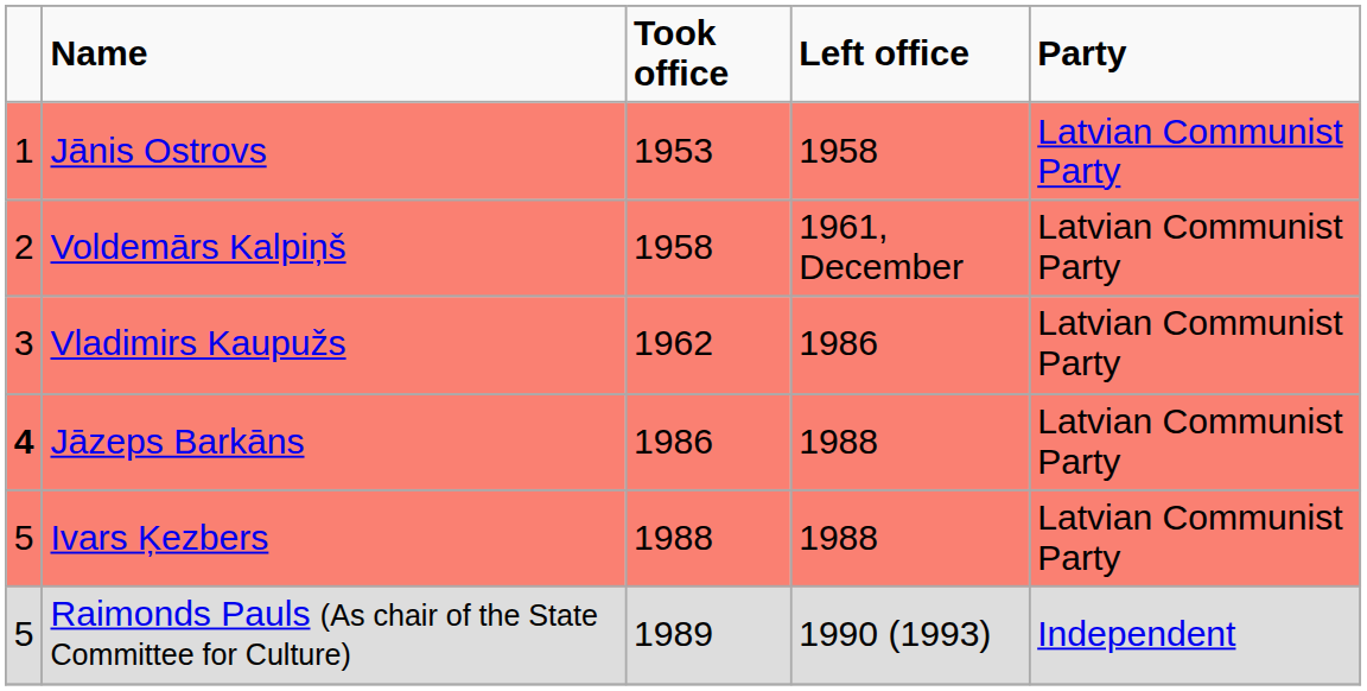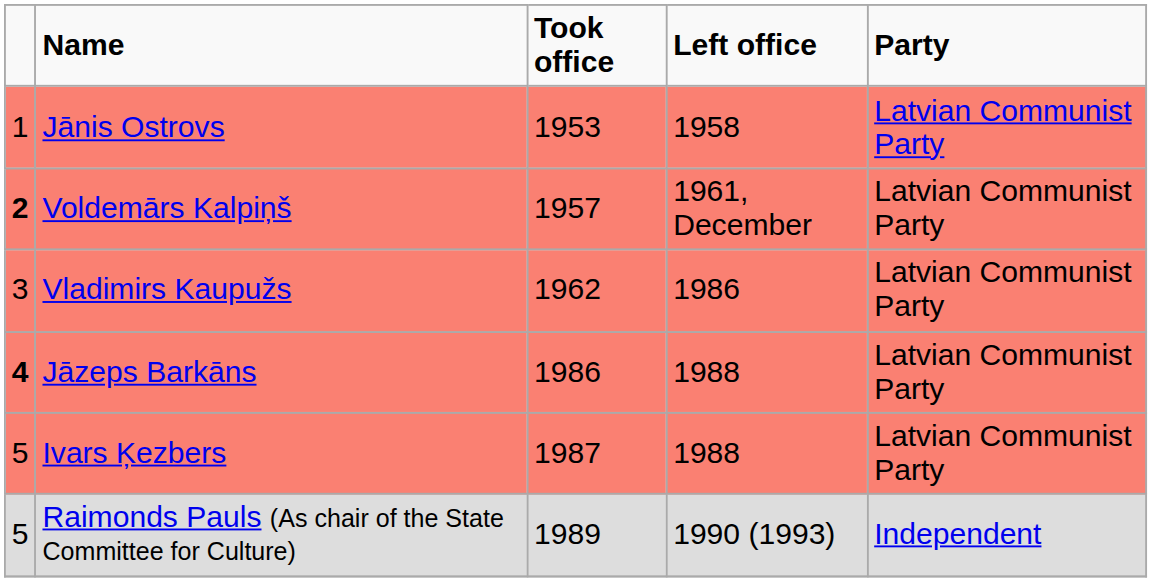 <table class="wikitable">
 <tr>
 <td></td>
 <td><strong>Name</strong></td>
 <td><strong>Took office</strong></td>
 <td><strong>Left office</strong></td>
 <td><strong>Party</strong></td>
 </tr>
 <tr bgcolor=#FA8072>
 <td>1</td>
 <td><a href='#'>Jānis Ostrovs</a></td>
 <td>1953</td>
 <td>1958</td>
 <td><a href='#'>Latvian Communist Party</a></td>
 </tr>
 <tr bgcolor=#FA8072>
-<td>2</td>
+<td><strong>2</strong></td>
 <td><a href='#'>Voldemārs Kalpiņš</a></td>
-<td>1958</td>
+<td>1957</td>
 <td>1961, December</td>
 <td>Latvian Communist Party</td>
 </tr>
 <tr bgcolor=#FA8072>
 <td>3</td>
 <td><a href='#'>Vladimirs Kaupužs</a></td>
 <td>1962</td>
 <td>1986</td>
 <td>Latvian Communist Party</td>
 </tr>
 <tr bgcolor=#FA8072>
 <td><strong>4</strong></td>
 <td><a href='#'>Jāzeps Barkāns</a></td>
 <td>1986</td>
 <td>1988</td>
 <td>Latvian Communist Party</td>
 </tr>
 <tr bgcolor=#FA8072>
 <td>5</td>
 <td><a href='#'>Ivars Ķezbers</a></td>
-<td>1988</td>
+<td>1987</td>
 <td>1988</td>
 <td>Latvian Communist Party</td>
 </tr>
 <tr bgcolor=#DDDDDD>
 <td>5</td>
 <td><a href='#'>Raimonds Pauls</a> <small>(As chair of the State Committee for Culture)</small></td>
 <td>1989</td>
 <td>1990 (1993)</td>
 <td><a href='#'>Independent</a></td>
 </tr>
 <tr>
 </tr>
 </table>
